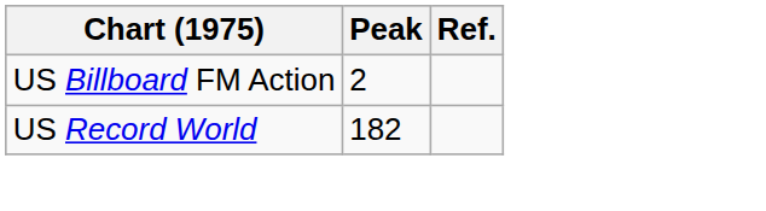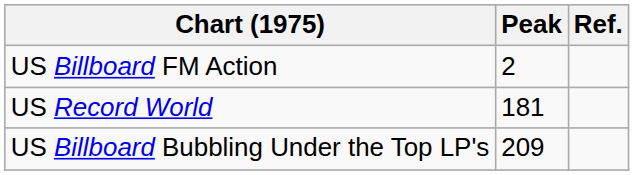 <table class="wikitable">
 <tr>
 <th>Chart (1975)</th>
 <th>Peak</th>
 <th>Ref.</th>
 </tr>
 <tr>
 <td>US <a href='#'><em>Billboard</em></a> FM Action</td>
 <td>2</td>
 <td></td>
 </tr>
 <tr>
 <td>US <em><a href='#'>Record World</a></em></td>
-<td>182</td>
+<td>181</td>
+<td></td>
+</tr>
+<tr>
+<td>US <em><a href='#'>Billboard</a></em> Bubbling Under the Top LP's</td>
+<td>209</td>
 <td></td>
 </tr>
 </table>
